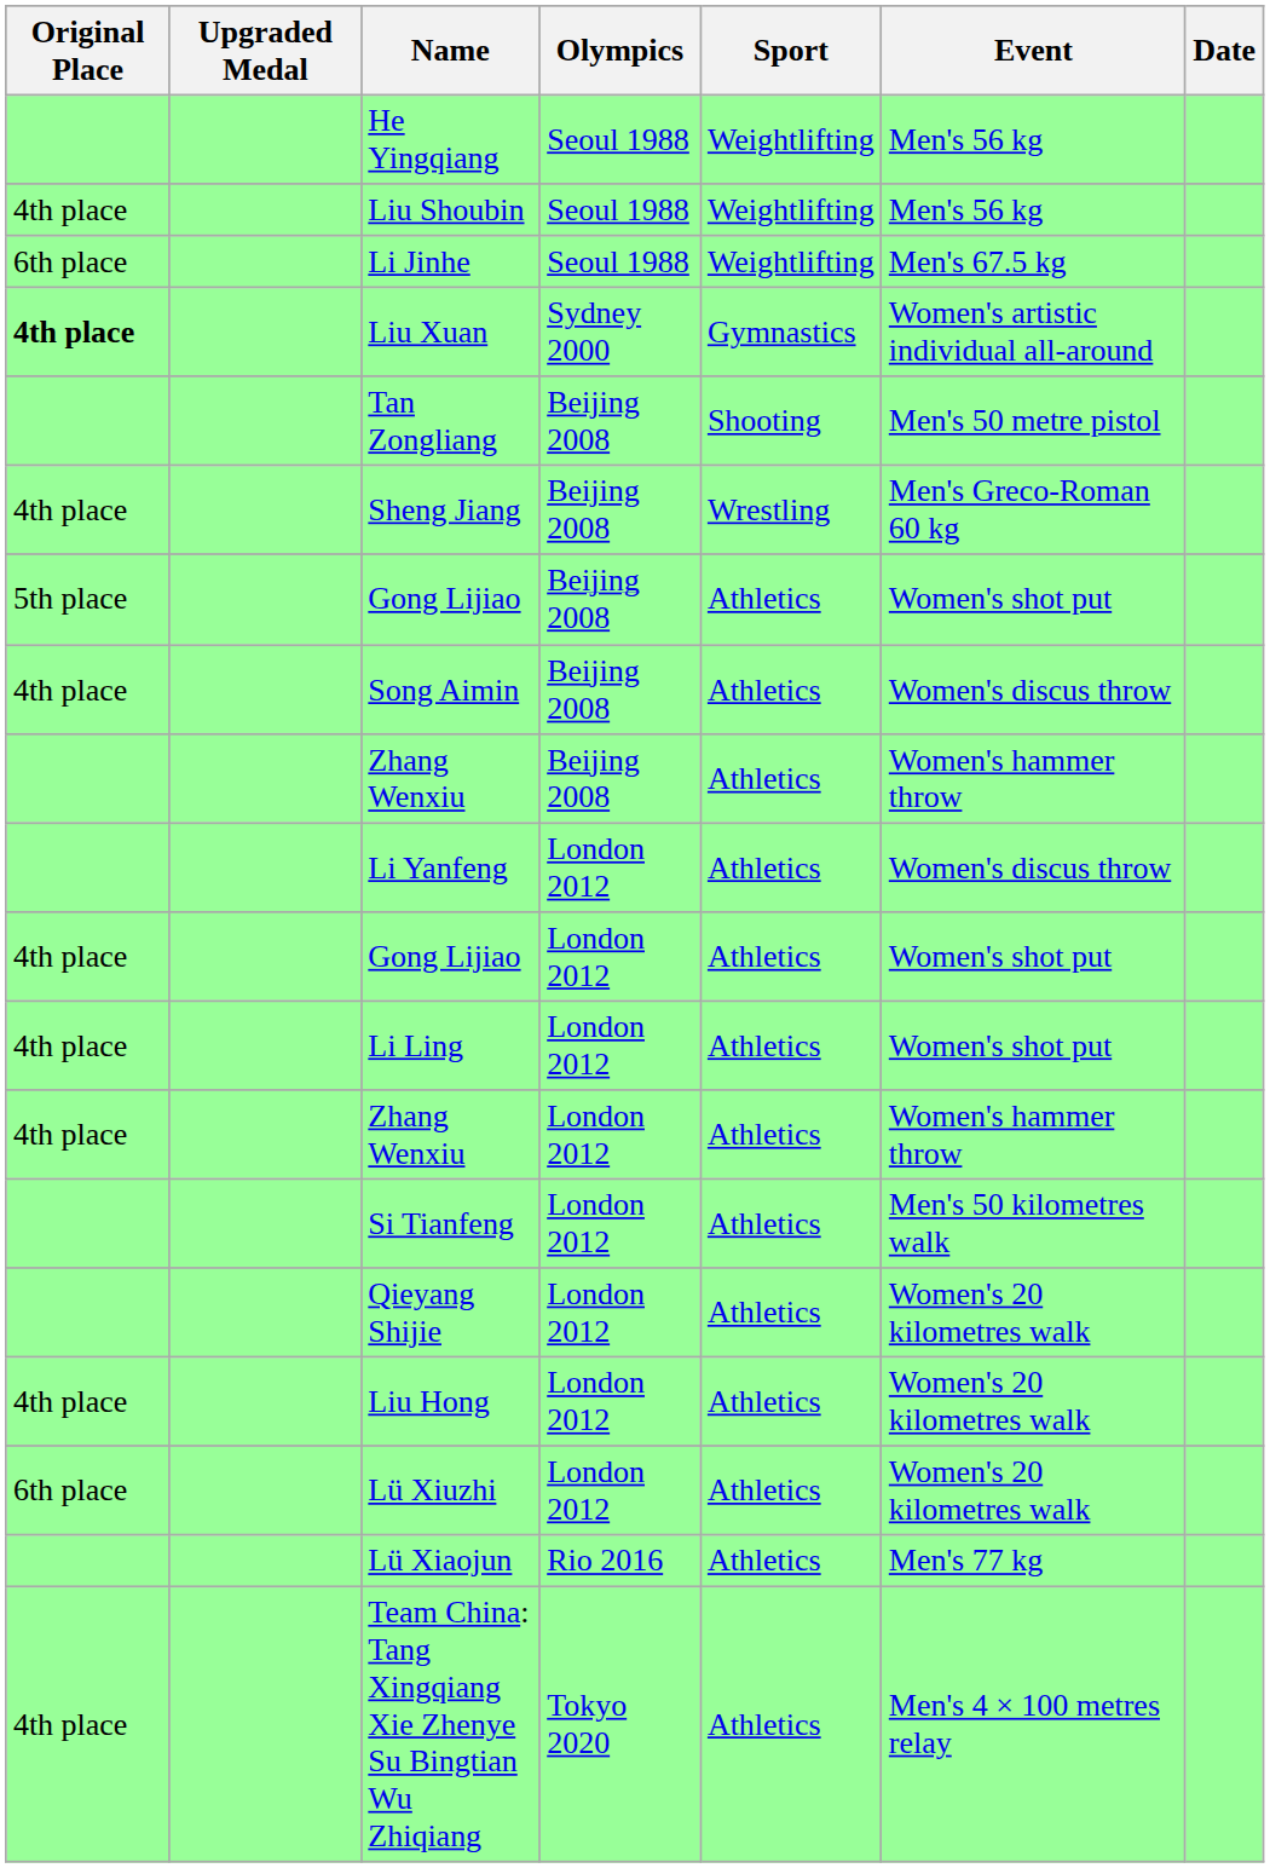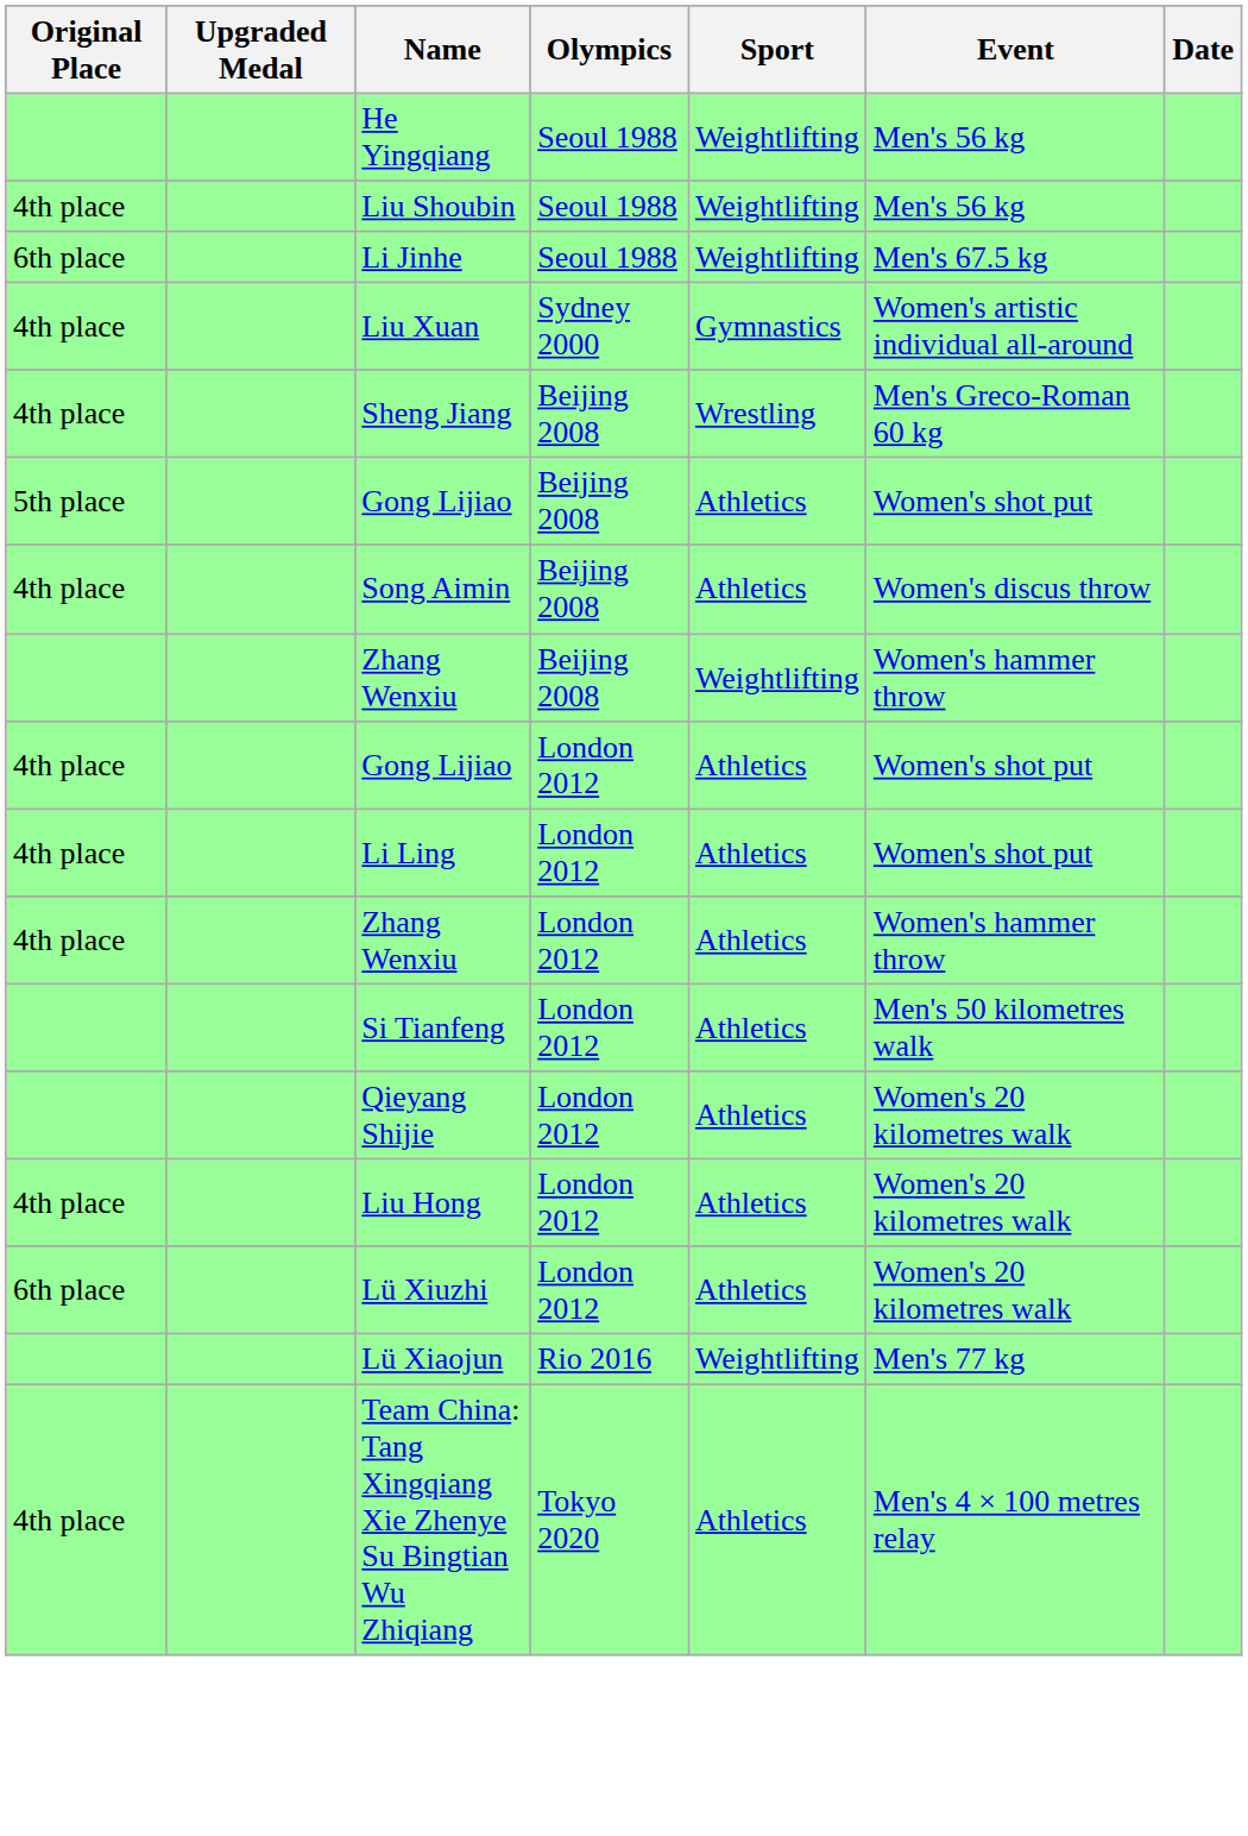 <table class="wikitable sortable" style="font-size: 95%;">
 <tr>
 <th>Original Place</th>
 <th>Upgraded Medal</th>
 <th>Name</th>
 <th>Olympics</th>
 <th>Sport</th>
 <th>Event</th>
 <th>Date</th>
 </tr>
 <tr bgcolor=#98FF98>
 <td></td>
 <td></td>
 <td><a href='#'>He Yingqiang</a></td>
 <td><a href='#'>Seoul 1988</a></td>
 <td><a href='#'>Weightlifting</a></td>
 <td><a href='#'>Men's 56 kg</a></td>
 <td></td>
 </tr>
 <tr bgcolor=#98FF98>
 <td>4th place</td>
 <td></td>
 <td><a href='#'>Liu Shoubin</a></td>
 <td><a href='#'>Seoul 1988</a></td>
 <td><a href='#'>Weightlifting</a></td>
 <td><a href='#'>Men's 56 kg</a></td>
 <td></td>
 </tr>
 <tr bgcolor=#98FF98>
 <td>6th place</td>
 <td></td>
 <td><a href='#'>Li Jinhe</a></td>
 <td><a href='#'>Seoul 1988</a></td>
 <td><a href='#'>Weightlifting</a></td>
 <td><a href='#'>Men's 67.5 kg</a></td>
 <td></td>
 </tr>
 <tr bgcolor=#98FF98>
-<td><strong>4th place</strong></td>
+<td>4th place</td>
 <td></td>
 <td><a href='#'>Liu Xuan</a></td>
 <td><a href='#'>Sydney 2000</a></td>
 <td><a href='#'>Gymnastics</a></td>
 <td><a href='#'>Women's artistic individual all-around</a></td>
-<td></td>
-</tr>
-<tr bgcolor=#98FF98>
-<td></td>
-<td></td>
-<td><a href='#'>Tan Zongliang</a></td>
-<td><a href='#'>Beijing 2008</a></td>
-<td><a href='#'>Shooting</a></td>
-<td><a href='#'>Men's 50 metre pistol</a></td>
 <td></td>
 </tr>
 <tr bgcolor=#98FF98>
 <td>4th place</td>
 <td></td>
 <td><a href='#'>Sheng Jiang</a></td>
 <td><a href='#'>Beijing 2008</a></td>
 <td><a href='#'>Wrestling</a></td>
 <td><a href='#'>Men's Greco-Roman 60 kg</a></td>
 <td></td>
 </tr>
 <tr bgcolor=#98FF98>
 <td>5th place</td>
 <td></td>
 <td><a href='#'>Gong Lijiao</a></td>
 <td><a href='#'>Beijing 2008</a></td>
 <td><a href='#'>Athletics</a></td>
 <td><a href='#'>Women's shot put</a></td>
 <td></td>
 </tr>
 <tr bgcolor=#98FF98>
 <td>4th place</td>
 <td></td>
 <td><a href='#'>Song Aimin</a></td>
 <td><a href='#'>Beijing 2008</a></td>
 <td><a href='#'>Athletics</a></td>
 <td><a href='#'>Women's discus throw</a></td>
 <td></td>
 </tr>
 <tr bgcolor=#98FF98>
 <td></td>
 <td></td>
 <td><a href='#'>Zhang Wenxiu</a></td>
 <td><a href='#'>Beijing 2008</a></td>
-<td><a href='#'>Athletics</a></td>
+<td><a href='#'>Weightlifting</a></td>
 <td><a href='#'>Women's hammer throw</a></td>
-<td></td>
-</tr>
-<tr bgcolor=#98FF98>
-<td></td>
-<td></td>
-<td><a href='#'>Li Yanfeng</a></td>
-<td><a href='#'>London 2012</a></td>
-<td><a href='#'>Athletics</a></td>
-<td><a href='#'>Women's discus throw</a></td>
 <td></td>
 </tr>
 <tr bgcolor=#98FF98>
 <td>4th place</td>
 <td></td>
 <td><a href='#'>Gong Lijiao</a></td>
 <td><a href='#'>London 2012</a></td>
 <td><a href='#'>Athletics</a></td>
 <td><a href='#'>Women's shot put</a></td>
 <td></td>
 </tr>
 <tr bgcolor=#98FF98>
 <td>4th place</td>
 <td></td>
 <td><a href='#'>Li Ling</a></td>
 <td><a href='#'>London 2012</a></td>
 <td><a href='#'>Athletics</a></td>
 <td><a href='#'>Women's shot put</a></td>
 <td></td>
 </tr>
 <tr bgcolor=#98FF98>
 <td>4th place</td>
 <td></td>
 <td><a href='#'>Zhang Wenxiu</a></td>
 <td><a href='#'>London 2012</a></td>
 <td><a href='#'>Athletics</a></td>
 <td><a href='#'>Women's hammer throw</a></td>
 <td></td>
 </tr>
 <tr bgcolor=#98FF98>
 <td></td>
 <td></td>
 <td><a href='#'>Si Tianfeng</a></td>
 <td><a href='#'>London 2012</a></td>
 <td><a href='#'>Athletics</a></td>
 <td><a href='#'>Men's 50 kilometres walk</a></td>
 <td></td>
 </tr>
 <tr bgcolor=#98FF98>
 <td></td>
 <td></td>
 <td><a href='#'>Qieyang Shijie</a></td>
 <td><a href='#'>London 2012</a></td>
 <td><a href='#'>Athletics</a></td>
 <td><a href='#'>Women's 20 kilometres walk</a></td>
 <td></td>
 </tr>
 <tr bgcolor=#98FF98>
 <td>4th place</td>
 <td></td>
 <td><a href='#'>Liu Hong</a></td>
 <td><a href='#'>London 2012</a></td>
 <td><a href='#'>Athletics</a></td>
 <td><a href='#'>Women's 20 kilometres walk</a></td>
 <td></td>
 </tr>
 <tr bgcolor=#98FF98>
 <td>6th place</td>
 <td></td>
 <td><a href='#'>Lü Xiuzhi</a></td>
 <td><a href='#'>London 2012</a></td>
 <td><a href='#'>Athletics</a></td>
 <td><a href='#'>Women's 20 kilometres walk</a></td>
 <td></td>
 </tr>
 <tr bgcolor=#98FF98>
 <td></td>
 <td></td>
 <td><a href='#'>Lü Xiaojun</a></td>
 <td><a href='#'>Rio 2016</a></td>
-<td><a href='#'>Athletics</a></td>
+<td><a href='#'>Weightlifting</a></td>
 <td><a href='#'>Men's 77 kg</a></td>
 <td></td>
 </tr>
 <tr bgcolor=#98FF98>
 <td>4th place</td>
 <td></td>
 <td><a href='#'>Team China</a>:<br><a href='#'>Tang Xingqiang</a><br> <a href='#'>Xie Zhenye</a><br><a href='#'>Su Bingtian</a><br><a href='#'>Wu Zhiqiang</a></td>
 <td><a href='#'>Tokyo 2020</a></td>
 <td><a href='#'>Athletics</a></td>
 <td><a href='#'>Men's 4 × 100 metres relay</a></td>
 <td></td>
 </tr>
 </table>
